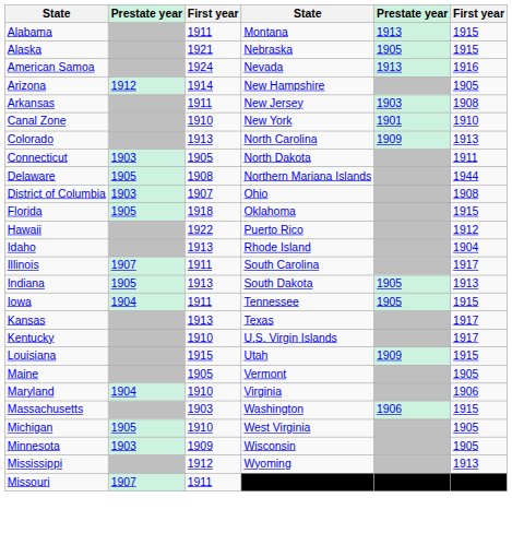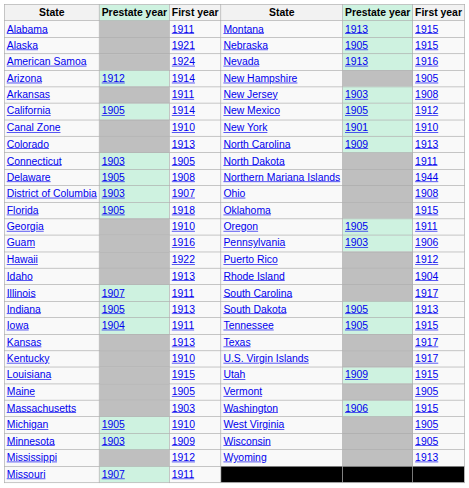 <table class="wikitable">
 <tr>
 <th>State</th>
 <th style="background:#CEF2E0";>Prestate year</th>
 <th>First year</th>
 <th>State</th>
 <th style="background:#CEF2E0";>Prestate year</th>
 <th>First year</th>
 </tr>
 <tr>
 <td><a href='#'>Alabama</a></td>
 <td style="background:#BFBFBF";></td>
 <td><a href='#'>1911</a></td>
 <td><a href='#'>Montana</a></td>
 <td style="background:#CEF2E0";><a href='#'>1913</a></td>
 <td><a href='#'>1915</a></td>
 </tr>
 <tr>
 <td><a href='#'>Alaska</a></td>
 <td style="background:#BFBFBF";></td>
 <td><a href='#'>1921</a></td>
 <td><a href='#'>Nebraska</a></td>
 <td style="background:#CEF2E0";><a href='#'>1905</a></td>
 <td><a href='#'>1915</a></td>
 </tr>
 <tr>
 <td><a href='#'>American Samoa</a></td>
 <td style="background:#BFBFBF";></td>
 <td><a href='#'>1924</a></td>
 <td><a href='#'>Nevada</a></td>
 <td style="background:#CEF2E0";><a href='#'>1913</a></td>
 <td><a href='#'>1916</a></td>
 </tr>
 <tr>
 <td><a href='#'>Arizona</a></td>
 <td style="background:#CEF2E0";><a href='#'>1912</a></td>
 <td><a href='#'>1914</a></td>
 <td><a href='#'>New Hampshire</a></td>
 <td style="background:#BFBFBF";></td>
 <td><a href='#'>1905</a></td>
 </tr>
 <tr>
 <td><a href='#'>Arkansas</a></td>
 <td style="background:#BFBFBF";></td>
 <td><a href='#'>1911</a></td>
 <td><a href='#'>New Jersey</a></td>
 <td style="background:#CEF2E0";><a href='#'>1903</a></td>
 <td><a href='#'>1908</a></td>
 </tr>
 <tr>
+<td><a href='#'>California</a></td>
+<td style="background:#CEF2E0";><a href='#'>1905</a></td>
+<td><a href='#'>1914</a></td>
+<td><a href='#'>New Mexico</a></td>
+<td style="background:#CEF2E0";><a href='#'>1905</a></td>
+<td><a href='#'>1912</a></td>
+</tr>
+<tr>
 <td><a href='#'>Canal Zone</a></td>
 <td style="background:#BFBFBF";></td>
 <td><a href='#'>1910</a></td>
 <td><a href='#'>New York</a></td>
 <td style="background:#CEF2E0";><a href='#'>1901</a></td>
 <td><a href='#'>1910</a></td>
 </tr>
 <tr>
 <td><a href='#'>Colorado</a></td>
 <td style="background:#BFBFBF";></td>
 <td><a href='#'>1913</a></td>
 <td><a href='#'>North Carolina</a></td>
 <td style="background:#CEF2E0";><a href='#'>1909</a></td>
 <td><a href='#'>1913</a></td>
 </tr>
 <tr>
 <td><a href='#'>Connecticut</a></td>
 <td style="background:#CEF2E0";><a href='#'>1903</a></td>
 <td><a href='#'>1905</a></td>
 <td><a href='#'>North Dakota</a></td>
 <td style="background:#BFBFBF";></td>
 <td><a href='#'>1911</a></td>
 </tr>
 <tr>
 <td><a href='#'>Delaware</a></td>
 <td style="background:#CEF2E0";><a href='#'>1905</a></td>
 <td><a href='#'>1908</a></td>
 <td><a href='#'>Northern Mariana Islands</a></td>
 <td style="background:#BFBFBF";></td>
 <td><a href='#'>1944</a></td>
 </tr>
 <tr>
 <td><a href='#'>District of Columbia</a></td>
 <td style="background:#CEF2E0";><a href='#'>1903</a></td>
 <td><a href='#'>1907</a></td>
 <td><a href='#'>Ohio</a></td>
 <td style="background:#BFBFBF";></td>
 <td><a href='#'>1908</a></td>
 </tr>
 <tr>
 <td><a href='#'>Florida</a></td>
 <td style="background:#CEF2E0";><a href='#'>1905</a></td>
 <td><a href='#'>1918</a></td>
 <td><a href='#'>Oklahoma</a></td>
 <td style="background:#BFBFBF";></td>
 <td><a href='#'>1915</a></td>
+</tr>
+<tr>
+<td><a href='#'>Georgia</a></td>
+<td style="background:#BFBFBF";></td>
+<td><a href='#'>1910</a></td>
+<td><a href='#'>Oregon</a></td>
+<td style="background:#CEF2E0";><a href='#'>1905</a></td>
+<td><a href='#'>1911</a></td>
+</tr>
+<tr>
+<td><a href='#'>Guam</a></td>
+<td style="background:#BFBFBF";></td>
+<td><a href='#'>1916</a></td>
+<td><a href='#'>Pennsylvania</a></td>
+<td style="background:#CEF2E0";><a href='#'>1903</a></td>
+<td><a href='#'>1906</a></td>
 </tr>
 <tr>
 <td><a href='#'>Hawaii</a></td>
 <td style="background:#BFBFBF";></td>
 <td><a href='#'>1922</a></td>
 <td><a href='#'>Puerto Rico</a></td>
 <td style="background:#BFBFBF";></td>
 <td><a href='#'>1912</a></td>
 </tr>
 <tr>
 <td><a href='#'>Idaho</a></td>
 <td style="background:#BFBFBF";></td>
 <td><a href='#'>1913</a></td>
 <td><a href='#'>Rhode Island</a></td>
 <td style="background:#BFBFBF";></td>
 <td><a href='#'>1904</a></td>
 </tr>
 <tr>
 <td><a href='#'>Illinois</a></td>
 <td style="background:#CEF2E0";><a href='#'>1907</a></td>
 <td><a href='#'>1911</a></td>
 <td><a href='#'>South Carolina</a></td>
 <td style="background:#BFBFBF";></td>
 <td><a href='#'>1917</a></td>
 </tr>
 <tr>
 <td><a href='#'>Indiana</a></td>
 <td style="background:#CEF2E0";><a href='#'>1905</a></td>
 <td><a href='#'>1913</a></td>
 <td><a href='#'>South Dakota</a></td>
 <td style="background:#CEF2E0";><a href='#'>1905</a></td>
 <td><a href='#'>1913</a></td>
 </tr>
 <tr>
 <td><a href='#'>Iowa</a></td>
 <td style="background:#CEF2E0";><a href='#'>1904</a></td>
 <td><a href='#'>1911</a></td>
 <td><a href='#'>Tennessee</a></td>
 <td style="background:#CEF2E0";><a href='#'>1905</a></td>
 <td><a href='#'>1915</a></td>
 </tr>
 <tr>
 <td><a href='#'>Kansas</a></td>
 <td style="background:#BFBFBF";></td>
 <td><a href='#'>1913</a></td>
 <td><a href='#'>Texas</a></td>
 <td style="background:#BFBFBF";></td>
 <td><a href='#'>1917</a></td>
 </tr>
 <tr>
 <td><a href='#'>Kentucky</a></td>
 <td style="background:#BFBFBF";></td>
 <td><a href='#'>1910</a></td>
 <td><a href='#'>U.S. Virgin Islands</a></td>
 <td style="background:#BFBFBF";></td>
 <td><a href='#'>1917</a></td>
 </tr>
 <tr>
 <td><a href='#'>Louisiana</a></td>
 <td style="background:#BFBFBF";></td>
 <td><a href='#'>1915</a></td>
 <td><a href='#'>Utah</a></td>
 <td style="background:#CEF2E0";><a href='#'>1909</a></td>
 <td><a href='#'>1915</a></td>
 </tr>
 <tr>
 <td><a href='#'>Maine</a></td>
 <td style="background:#BFBFBF";></td>
 <td><a href='#'>1905</a></td>
 <td><a href='#'>Vermont</a></td>
 <td style="background:#BFBFBF";></td>
 <td><a href='#'>1905</a></td>
 </tr>
 <tr>
-<td><a href='#'>Maryland</a></td>
-<td style="background:#CEF2E0";><a href='#'>1904</a></td>
-<td><a href='#'>1910</a></td>
-<td><a href='#'>Virginia</a></td>
-<td style="background:#BFBFBF";></td>
-<td><a href='#'>1906</a></td>
-</tr>
-<tr>
 <td><a href='#'>Massachusetts</a></td>
 <td style="background:#BFBFBF";></td>
 <td><a href='#'>1903</a></td>
 <td><a href='#'>Washington</a></td>
 <td style="background:#CEF2E0";><a href='#'>1906</a></td>
 <td><a href='#'>1915</a></td>
 </tr>
 <tr>
 <td><a href='#'>Michigan</a></td>
 <td style="background:#CEF2E0";><a href='#'>1905</a></td>
 <td><a href='#'>1910</a></td>
 <td><a href='#'>West Virginia</a></td>
 <td style="background:#BFBFBF";></td>
 <td><a href='#'>1905</a></td>
 </tr>
 <tr>
 <td><a href='#'>Minnesota</a></td>
 <td style="background:#CEF2E0";><a href='#'>1903</a></td>
 <td><a href='#'>1909</a></td>
 <td><a href='#'>Wisconsin</a></td>
 <td style="background:#BFBFBF";></td>
 <td><a href='#'>1905</a></td>
 </tr>
 <tr>
 <td><a href='#'>Mississippi</a></td>
 <td style="background:#BFBFBF";></td>
 <td><a href='#'>1912</a></td>
 <td><a href='#'>Wyoming</a></td>
 <td style="background:#BFBFBF";></td>
 <td><a href='#'>1913</a></td>
 </tr>
 <tr>
 <td><a href='#'>Missouri</a></td>
 <td style="background:#CEF2E0";><a href='#'>1907</a></td>
 <td><a href='#'>1911</a></td>
 <td style="background:#000000";></td>
 <td style="background:#000000";></td>
 <td style="background:#000000";></td>
 </tr>
 </table>
